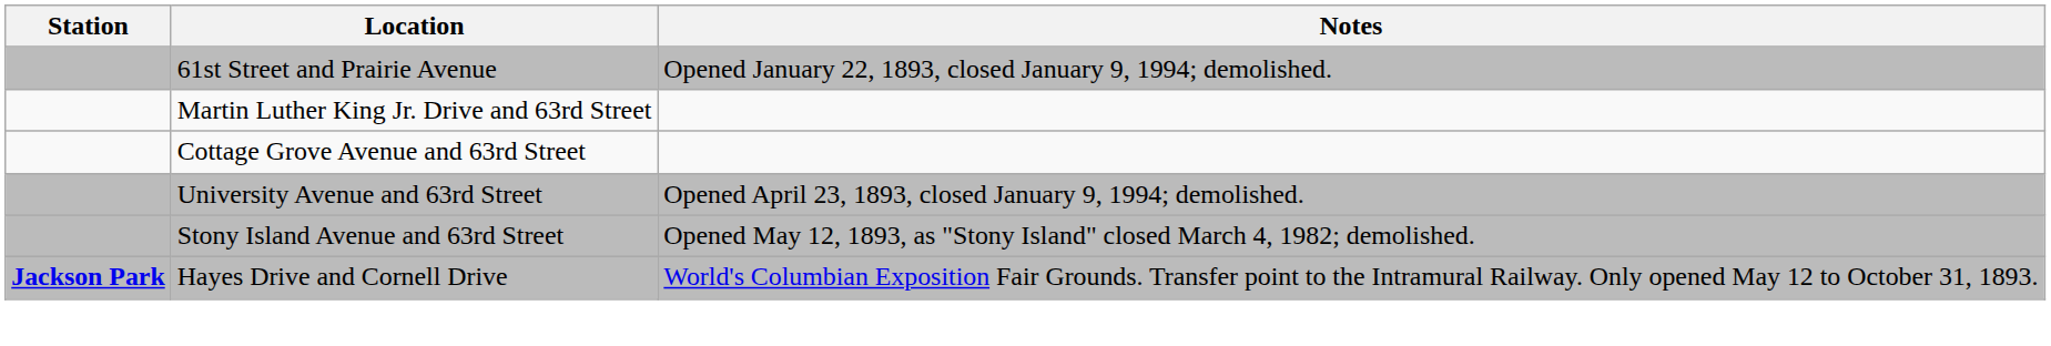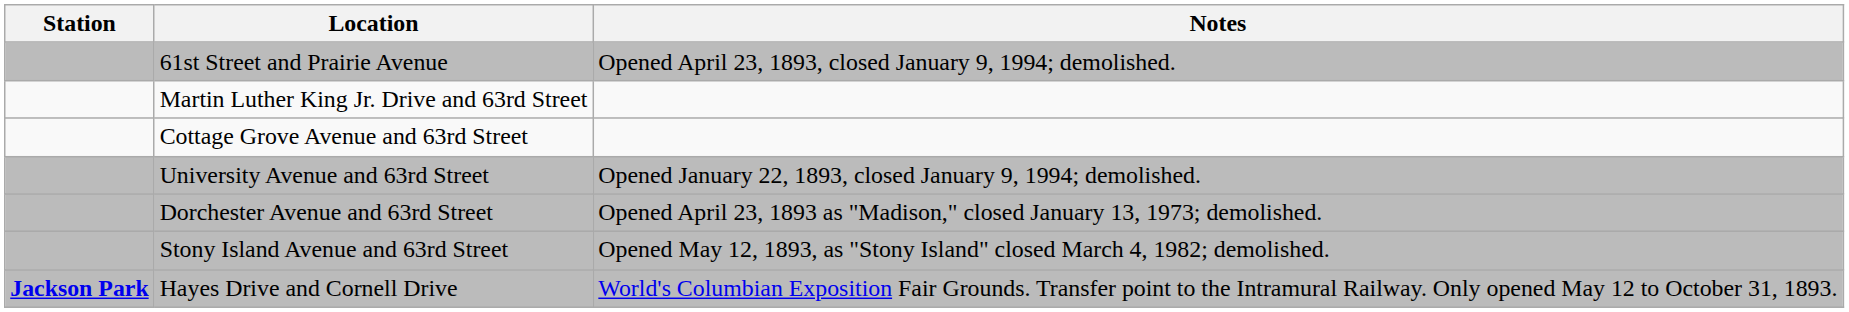 <table border=1 align=center class="wikitable plainrowheaders">
 <tr>
 <th>Station</th>
 <th>Location</th>
 <th>Notes</th>
 </tr>
 <tr style="background-color: #bbb">
 <td></td>
 <td>61st Street and Prairie Avenue</td>
-<td>Opened January 22, 1893, closed January 9, 1994; demolished.</td>
+<td>Opened April 23, 1893, closed January 9, 1994; demolished.</td>
 </tr>
 <tr>
 <td> </td>
 <td>Martin Luther King Jr. Drive and 63rd Street</td>
 <td></td>
 </tr>
 <tr>
 <td> </td>
 <td>Cottage Grove Avenue and 63rd Street</td>
 <td></td>
 </tr>
 <tr style="background-color: #bbb">
 <td></td>
 <td>University Avenue and 63rd Street</td>
-<td>Opened April 23, 1893, closed January 9, 1994; demolished.</td>
+<td>Opened January 22, 1893, closed January 9, 1994; demolished.</td>
+</tr>
+<tr style="background-color: #bbb">
+<td></td>
+<td>Dorchester Avenue and 63rd Street</td>
+<td>Opened April 23, 1893 as "Madison," closed January 13, 1973; demolished.</td>
 </tr>
 <tr style="background-color: #bbb">
 <td></td>
 <td>Stony Island Avenue and 63rd Street</td>
 <td>Opened May 12, 1893, as "Stony Island" closed March 4, 1982; demolished.</td>
 </tr>
 <tr style="background-color: #bbb">
 <td><strong><a href='#'>Jackson Park</a></strong></td>
 <td>Hayes Drive and Cornell Drive</td>
 <td><a href='#'>World's Columbian Exposition</a> Fair Grounds. Transfer point to the Intramural Railway. Only opened May 12 to October 31, 1893.</td>
 </tr>
 </table>
